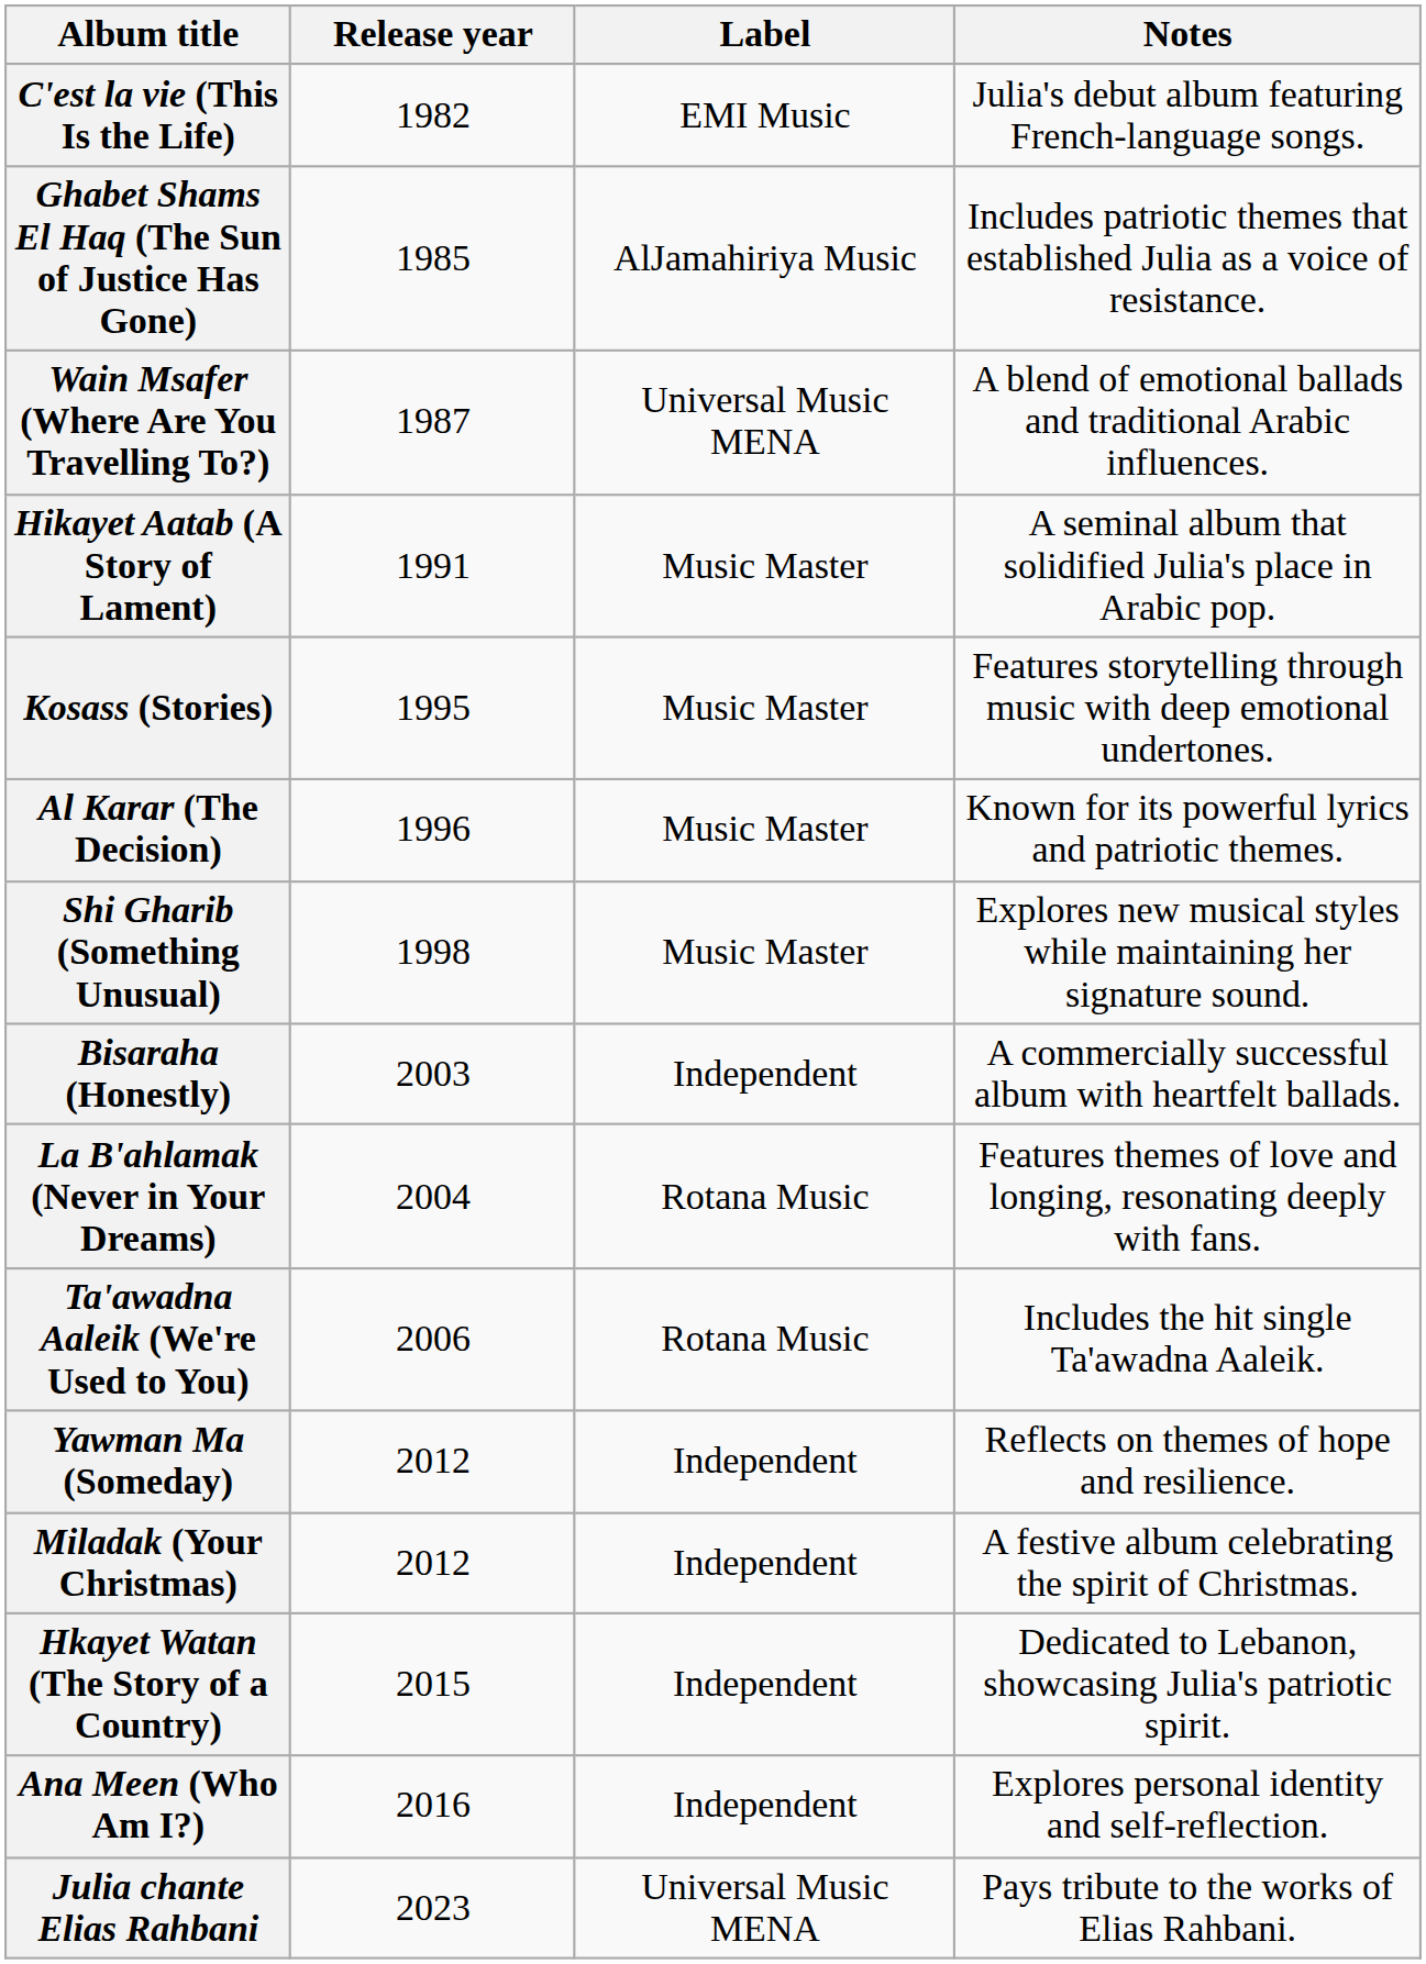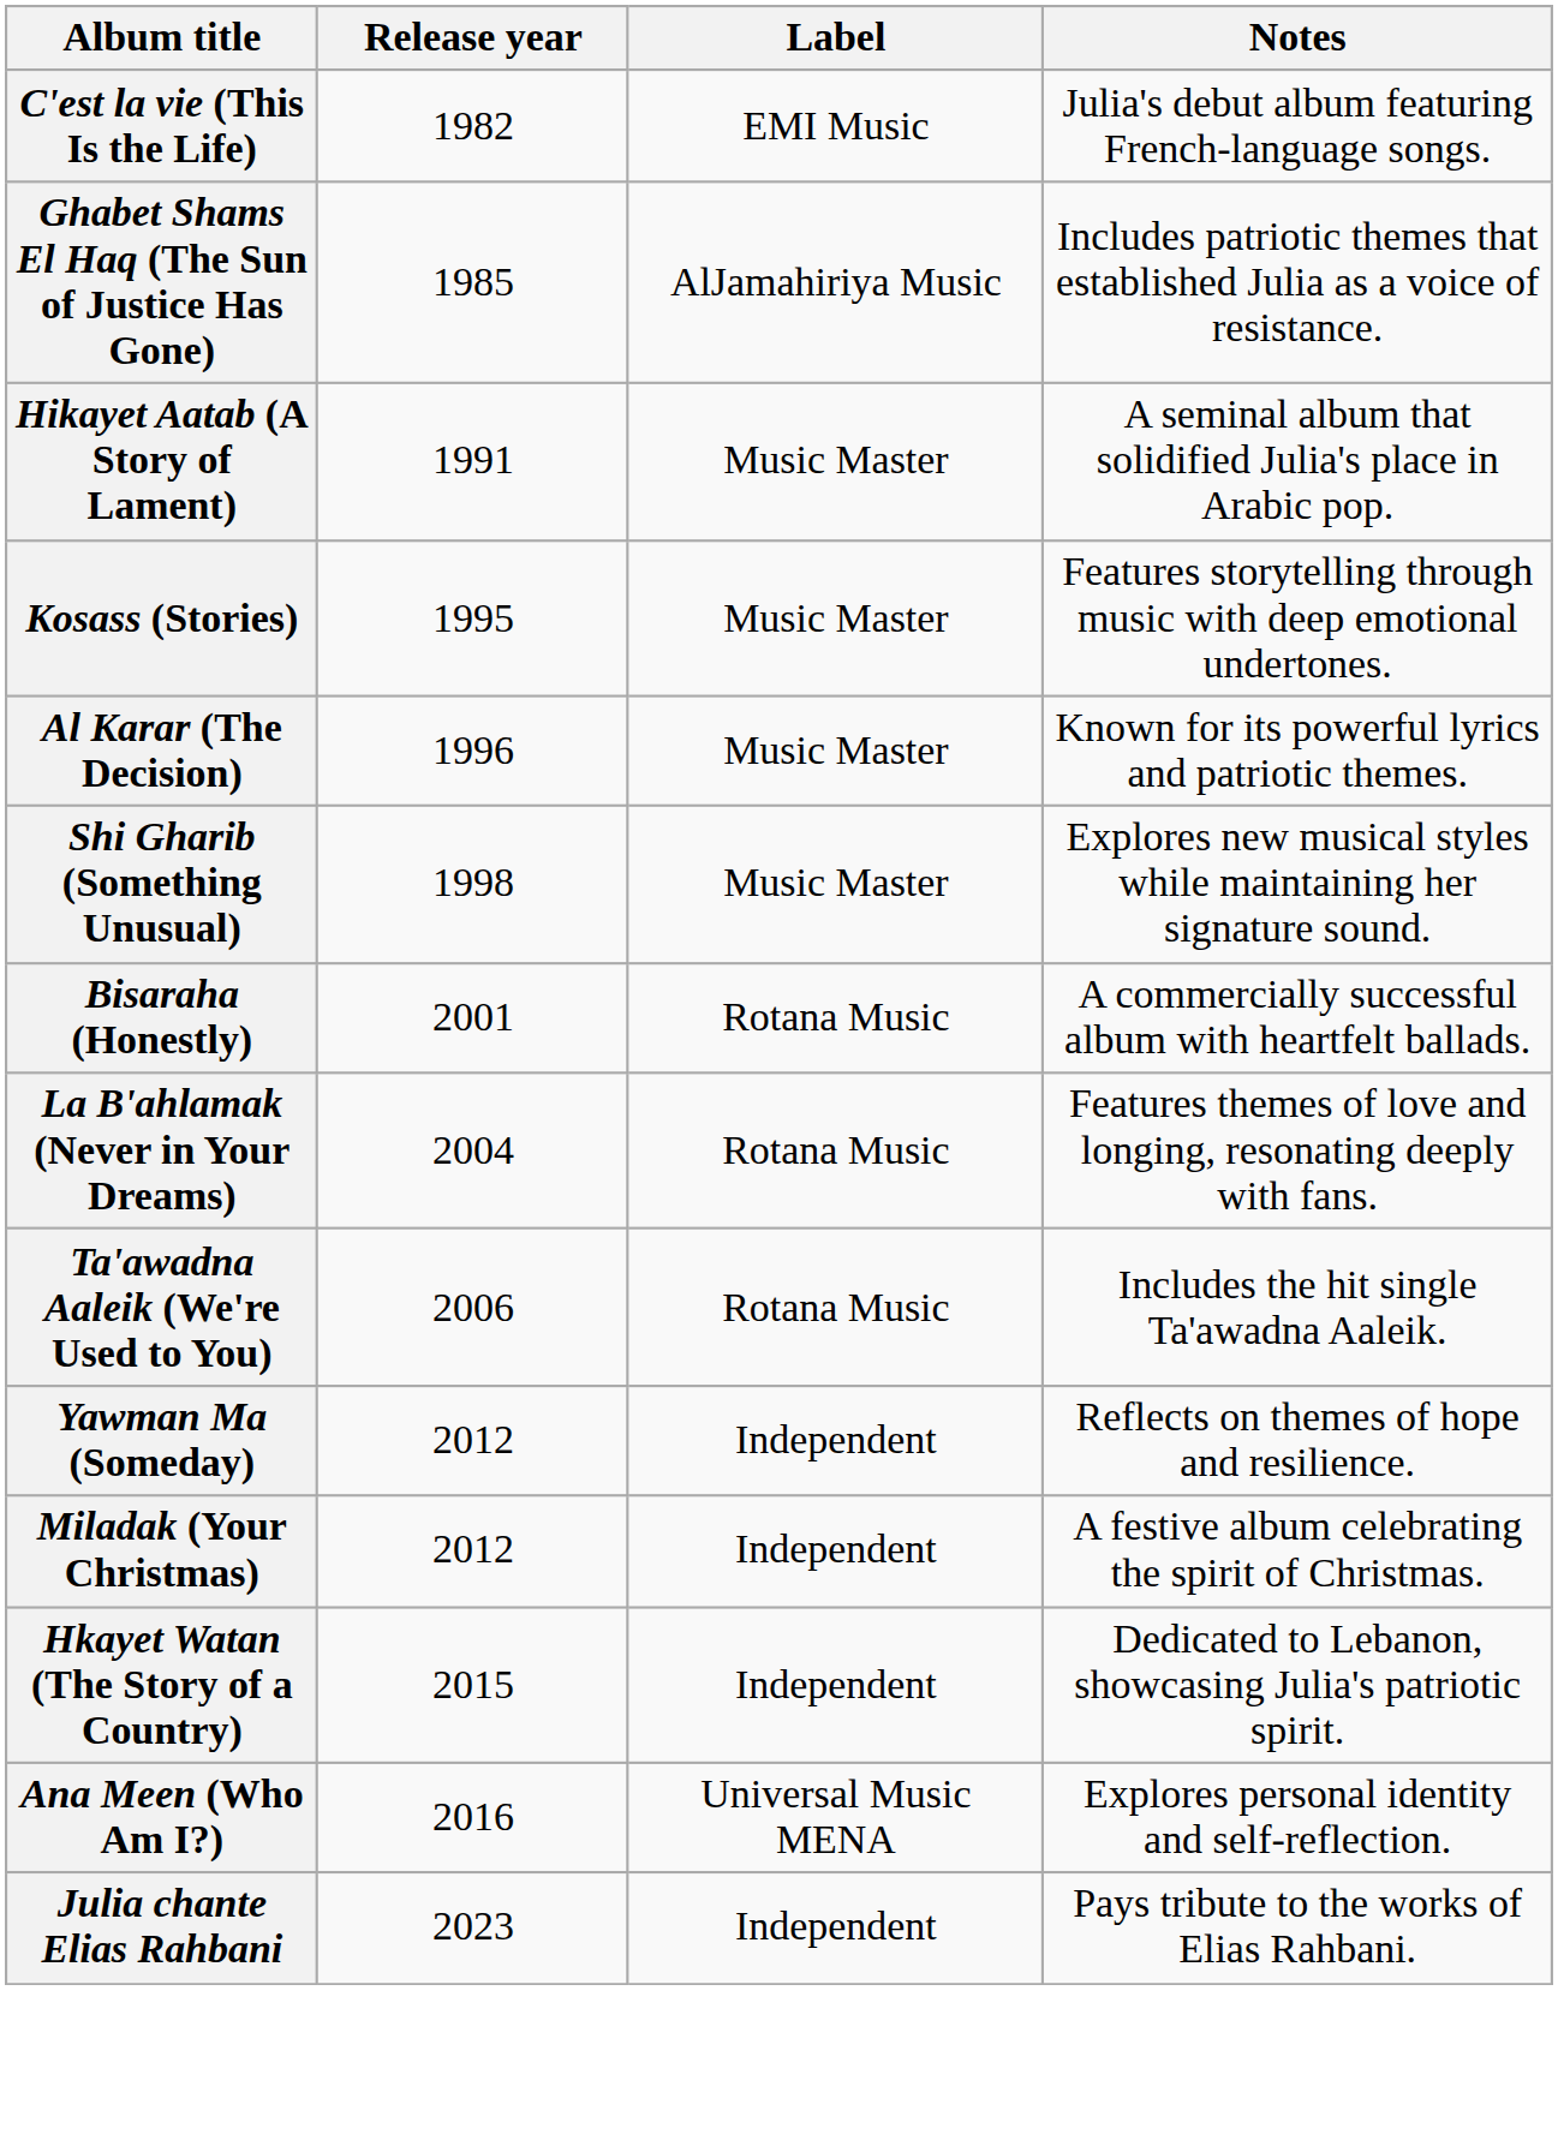 <table class="wikitable plainrowheaders" style="text-align:center;">
 <tr>
 <th scope="col" style="width:10em;">Album title</th>
 <th scope="col" style="width:12em;">Release year</th>
 <th scope="col" style="width:15em;">Label</th>
 <th scope="col" style="width:20em;">Notes</th>
 </tr>
 <tr>
 <th scope="row"><em>C'est la vie</em> (This Is the Life)</th>
 <td>1982</td>
 <td>EMI Music</td>
 <td>Julia's debut album featuring French-language songs.</td>
 </tr>
 <tr>
 <th scope="row"><em>Ghabet Shams El Haq</em> (The Sun of Justice Has Gone)</th>
 <td>1985</td>
 <td>AlJamahiriya Music</td>
 <td>Includes patriotic themes that established Julia as a voice of resistance.</td>
-</tr>
-<tr>
-<th scope="row"><em>Wain Msafer</em> (Where Are You Travelling To?)</th>
-<td>1987</td>
-<td>Universal Music MENA</td>
-<td>A blend of emotional ballads and traditional Arabic influences.</td>
 </tr>
 <tr>
 <th scope="row"><em>Hikayet Aatab</em> (A Story of Lament)</th>
 <td>1991</td>
 <td>Music Master</td>
 <td>A seminal album that solidified Julia's place in Arabic pop.</td>
 </tr>
 <tr>
 <th scope="row"><em>Kosass</em> (Stories)</th>
 <td>1995</td>
 <td>Music Master</td>
 <td>Features storytelling through music with deep emotional undertones.</td>
 </tr>
 <tr>
 <th scope="row"><em>Al Karar</em> (The Decision)</th>
 <td>1996</td>
 <td>Music Master</td>
 <td>Known for its powerful lyrics and patriotic themes.</td>
 </tr>
 <tr>
 <th scope="row"><em>Shi Gharib</em> (Something Unusual)</th>
 <td>1998</td>
 <td>Music Master</td>
 <td>Explores new musical styles while maintaining her signature sound.</td>
 </tr>
 <tr>
 <th scope="row"><em>Bisaraha</em> (Honestly)</th>
-<td>2003</td>
-<td>Independent</td>
+<td>2001</td>
+<td>Rotana Music</td>
 <td>A commercially successful album with heartfelt ballads.</td>
 </tr>
 <tr>
 <th scope="row"><em>La B'ahlamak</em> (Never in Your Dreams)</th>
 <td>2004</td>
 <td>Rotana Music</td>
 <td>Features themes of love and longing, resonating deeply with fans.</td>
 </tr>
 <tr>
 <th scope="row"><em>Ta'awadna Aaleik</em> (We're Used to You)</th>
 <td>2006</td>
 <td>Rotana Music</td>
 <td>Includes the hit single Ta'awadna Aaleik.</td>
 </tr>
 <tr>
 <th scope="row"><em>Yawman Ma</em> (Someday)</th>
 <td>2012</td>
 <td>Independent</td>
 <td>Reflects on themes of hope and resilience.</td>
 </tr>
 <tr>
 <th scope="row"><em>Miladak</em> (Your Christmas)</th>
 <td>2012</td>
 <td>Independent</td>
 <td>A festive album celebrating the spirit of Christmas.</td>
 </tr>
 <tr>
 <th scope="row"><em>Hkayet Watan</em> (The Story of a Country)</th>
 <td>2015</td>
 <td>Independent</td>
 <td>Dedicated to Lebanon, showcasing Julia's patriotic spirit.</td>
 </tr>
 <tr>
 <th scope="row"><em>Ana Meen</em> (Who Am I?)</th>
 <td>2016</td>
-<td>Independent</td>
+<td>Universal Music MENA</td>
 <td>Explores personal identity and self-reflection.</td>
 </tr>
 <tr>
 <th scope="row"><em>Julia chante Elias Rahbani</em></th>
 <td>2023</td>
-<td>Universal Music MENA</td>
+<td>Independent</td>
 <td>Pays tribute to the works of Elias Rahbani.</td>
 </tr>
 </table>
